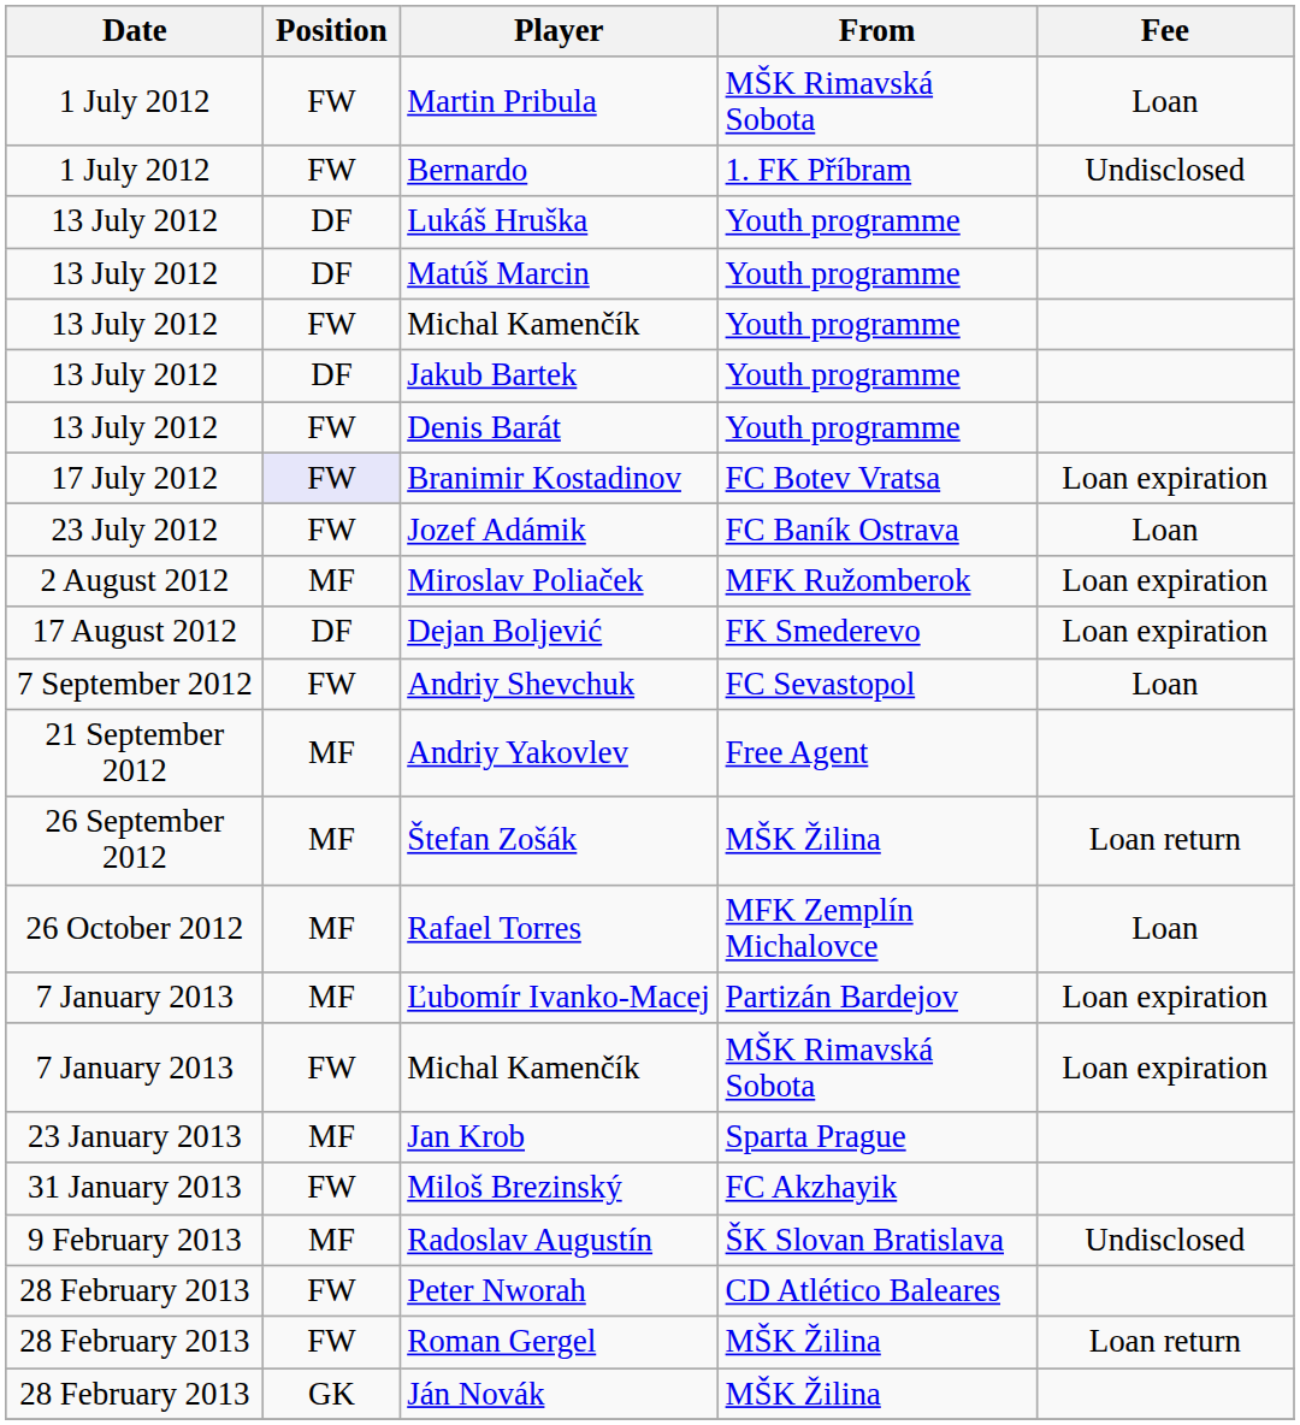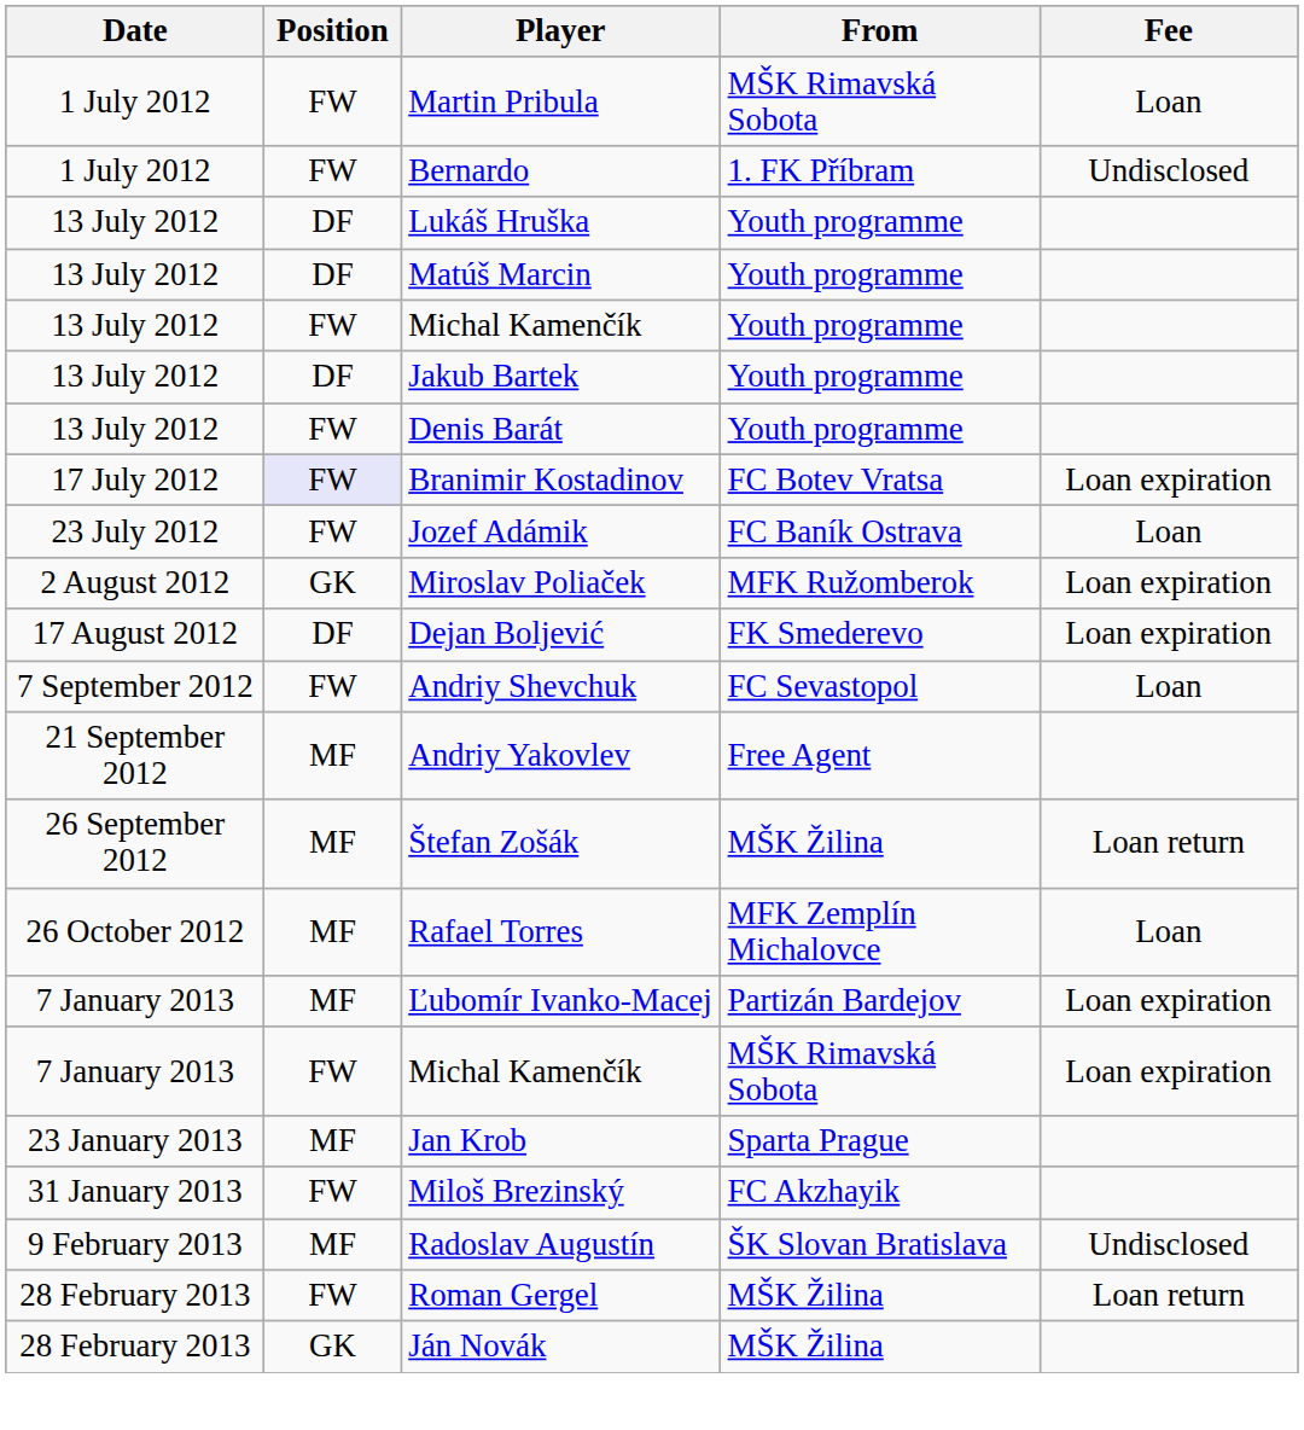 <table class="wikitable" style="text-align: center;">
 <tr>
 <th width=120>Date</th>
 <th width=60>Position</th>
 <th width=150>Player</th>
 <th width=150>From</th>
 <th width=120>Fee</th>
 </tr>
 <tr>
 <td>1 July 2012</td>
 <td>FW</td>
 <td style="text-align:left;"> <a href='#'>Martin Pribula</a></td>
 <td style="text-align:left;"> <a href='#'>MŠK Rimavská Sobota</a></td>
 <td>Loan</td>
 </tr>
 <tr>
 <td>1 July 2012</td>
 <td>FW</td>
 <td style="text-align:left;"> <a href='#'>Bernardo</a></td>
 <td style="text-align:left;"> <a href='#'>1. FK Příbram</a></td>
 <td>Undisclosed</td>
 </tr>
 <tr>
 <td>13 July 2012</td>
 <td>DF</td>
 <td style="text-align:left;"> <a href='#'>Lukáš Hruška</a></td>
 <td style="text-align:left;"><a href='#'>Youth programme</a></td>
 <td></td>
 </tr>
 <tr>
 <td>13 July 2012</td>
 <td>DF</td>
 <td style="text-align:left;"> <a href='#'>Matúš Marcin</a></td>
 <td style="text-align:left;"><a href='#'>Youth programme</a></td>
 <td></td>
 </tr>
 <tr>
 <td>13 July 2012</td>
 <td>FW</td>
 <td style="text-align:left;"> Michal Kamenčík</td>
 <td style="text-align:left;"><a href='#'>Youth programme</a></td>
 <td></td>
 </tr>
 <tr>
 <td>13 July 2012</td>
 <td>DF</td>
 <td style="text-align:left;"> <a href='#'>Jakub Bartek</a></td>
 <td style="text-align:left;"><a href='#'>Youth programme</a></td>
 <td></td>
 </tr>
 <tr>
 <td>13 July 2012</td>
 <td>FW</td>
 <td style="text-align:left;"> <a href='#'>Denis Barát</a></td>
 <td style="text-align:left;"><a href='#'>Youth programme</a></td>
 <td></td>
 </tr>
 <tr>
 <td>17 July 2012</td>
 <td style="background: lavender;">FW</td>
 <td style="text-align:left;"> <a href='#'>Branimir Kostadinov</a></td>
 <td style="text-align:left;"> <a href='#'>FC Botev Vratsa</a></td>
 <td>Loan expiration</td>
 </tr>
 <tr>
 <td>23 July 2012</td>
 <td>FW</td>
 <td style="text-align:left;"> <a href='#'>Jozef Adámik</a></td>
 <td style="text-align:left;"> <a href='#'>FC Baník Ostrava</a></td>
 <td>Loan</td>
 </tr>
 <tr>
 <td>2 August 2012</td>
-<td>MF</td>
+<td>GK</td>
 <td style="text-align:left;"> <a href='#'>Miroslav Poliaček</a></td>
 <td style="text-align:left;"> <a href='#'>MFK Ružomberok</a></td>
 <td>Loan expiration</td>
 </tr>
 <tr>
 <td>17 August 2012</td>
 <td>DF</td>
 <td style="text-align:left;"> <a href='#'>Dejan Boljević</a></td>
 <td style="text-align:left;"> <a href='#'>FK Smederevo</a></td>
 <td>Loan expiration</td>
 </tr>
 <tr>
 <td>7 September 2012</td>
 <td>FW</td>
 <td style="text-align:left;"> <a href='#'>Andriy Shevchuk</a></td>
 <td style="text-align:left;"> <a href='#'>FC Sevastopol</a></td>
 <td>Loan</td>
 </tr>
 <tr>
 <td>21 September 2012</td>
 <td>MF</td>
 <td style="text-align:left;"> <a href='#'>Andriy Yakovlev</a></td>
 <td style="text-align:left;"><a href='#'>Free Agent</a></td>
 <td></td>
 </tr>
 <tr>
 <td>26 September 2012</td>
 <td>MF</td>
 <td style="text-align:left;"> <a href='#'>Štefan Zošák</a></td>
 <td style="text-align:left;"> <a href='#'>MŠK Žilina</a></td>
 <td>Loan return</td>
 </tr>
 <tr>
 <td>26 October 2012</td>
 <td>MF</td>
 <td style="text-align:left;"> <a href='#'>Rafael Torres</a></td>
 <td style="text-align:left;"> <a href='#'>MFK Zemplín Michalovce</a></td>
 <td>Loan</td>
 </tr>
 <tr>
 <td>7 January 2013</td>
 <td>MF</td>
 <td style="text-align:left;"> <a href='#'>Ľubomír Ivanko-Macej</a></td>
 <td style="text-align:left;"> <a href='#'>Partizán Bardejov</a></td>
 <td>Loan expiration</td>
 </tr>
 <tr>
 <td>7 January 2013</td>
 <td>FW</td>
 <td style="text-align:left;"> Michal Kamenčík</td>
 <td style="text-align:left;"> <a href='#'>MŠK Rimavská Sobota</a></td>
 <td>Loan expiration</td>
 </tr>
 <tr>
 <td>23 January 2013</td>
 <td>MF</td>
 <td style="text-align:left;"> <a href='#'>Jan Krob</a></td>
 <td style="text-align:left;"> <a href='#'>Sparta Prague</a></td>
 <td></td>
 </tr>
 <tr>
 <td>31 January 2013</td>
 <td>FW</td>
 <td style="text-align:left;"> <a href='#'>Miloš Brezinský</a></td>
 <td style="text-align:left;"> <a href='#'>FC Akzhayik</a></td>
 <td></td>
 </tr>
 <tr>
 <td>9 February 2013</td>
 <td>MF</td>
 <td style="text-align:left;"> <a href='#'>Radoslav Augustín</a></td>
 <td style="text-align:left;"> <a href='#'>ŠK Slovan Bratislava</a></td>
 <td>Undisclosed</td>
 </tr>
 <tr>
 <td>28 February 2013</td>
 <td>FW</td>
-<td style="text-align:left;"> <a href='#'>Peter Nworah</a></td>
-<td style="text-align:left;"> <a href='#'>CD Atlético Baleares</a></td>
-<td></td>
-</tr>
-<tr>
-<td>28 February 2013</td>
-<td>FW</td>
 <td style="text-align:left;"> <a href='#'>Roman Gergel</a></td>
 <td style="text-align:left;"> <a href='#'>MŠK Žilina</a></td>
 <td>Loan return</td>
 </tr>
 <tr>
 <td>28 February 2013</td>
 <td>GK</td>
 <td style="text-align:left;"> <a href='#'>Ján Novák</a></td>
 <td style="text-align:left;"> <a href='#'>MŠK Žilina</a></td>
 <td></td>
 </tr>
 <tr>
 </tr>
 </table>
